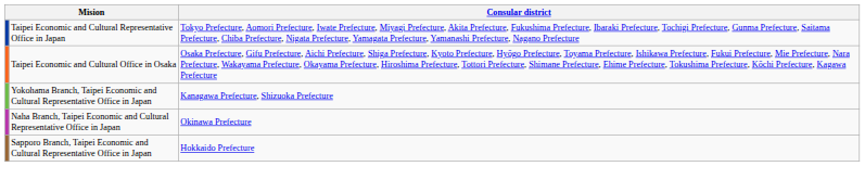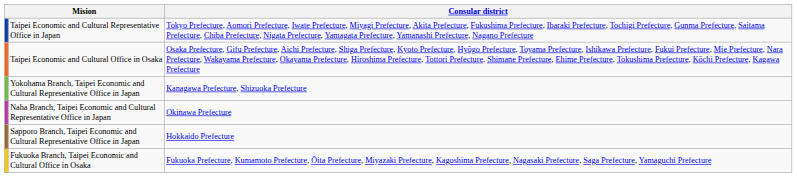 <table class="wikitable" style="font-size:small">
 <tr>
 <th colspan="2" style="width:16em;">Mision</th>
 <th><a href='#'>Consular district</a></th>
 </tr>
 <tr>
 <td style = "background: #0039a6"></td>
 <td>Taipei Economic and Cultural Representative Office in Japan</td>
 <td><a href='#'>Tokyo Prefecture</a>, <a href='#'>Aomori Prefecture</a>, <a href='#'>Iwate Prefecture</a>, <a href='#'>Miyagi Prefecture</a>, <a href='#'>Akita Prefecture</a>, <a href='#'>Fukushima Prefecture</a>, <a href='#'>Ibaraki Prefecture</a>, <a href='#'>Tochigi Prefecture</a>, <a href='#'>Gunma Prefecture</a>, <a href='#'>Saitama Prefecture</a>, <a href='#'>Chiba Prefecture</a>, <a href='#'>Nigata Prefecture</a>, <a href='#'>Yamagata Prefecture</a>, <a href='#'>Yamanashi Prefecture</a>, <a href='#'>Nagano Prefecture</a></td>
 </tr>
 <tr>
 <td style = "background:#ff6319 "></td>
 <td>Taipei Economic and Cultural Office in Osaka</td>
 <td><a href='#'>Osaka Prefecture</a>, <a href='#'>Gifu Prefecture</a>, <a href='#'>Aichi Prefecture</a>, <a href='#'>Shiga Prefecture</a>, <a href='#'>Kyoto Prefecture</a>, <a href='#'>Hyōgo Prefecture</a>, <a href='#'>Toyama Prefecture</a>, <a href='#'>Ishikawa Prefecture</a>, <a href='#'>Fukui Prefecture</a>, <a href='#'>Mie Prefecture</a>, <a href='#'>Nara Prefecture</a>, <a href='#'>Wakayama Prefecture</a>, <a href='#'>Okayama Prefecture</a>, <a href='#'>Hiroshima Prefecture</a>, <a href='#'>Tottori Prefecture</a>, <a href='#'>Shimane Prefecture</a>, <a href='#'>Ehime Prefecture</a>, <a href='#'>Tokushima Prefecture</a>, <a href='#'>Kōchi Prefecture</a>, <a href='#'>Kagawa Prefecture</a></td>
 </tr>
 <tr>
 <td style = "background: #6cbe45"></td>
 <td>Yokohama Branch, Taipei Economic and Cultural Representative Office in Japan</td>
 <td><a href='#'>Kanagawa Prefecture</a>, <a href='#'>Shizuoka Prefecture</a></td>
 </tr>
 <tr>
 <td style = "background: #b933ad"></td>
 <td>Naha Branch, Taipei Economic and Cultural Representative Office in Japan</td>
 <td><a href='#'>Okinawa Prefecture</a></td>
 </tr>
 <tr>
 <td style = "background: #996633"></td>
 <td>Sapporo Branch, Taipei Economic and Cultural Representative Office in Japan</td>
 <td><a href='#'>Hokkaido Prefecture</a></td>
 </tr>
+<tr>
+<td style = "background: #fccc0a"></td>
+<td>Fukuoka Branch, Taipei Economic and Cultural Office in Osaka</td>
+<td><a href='#'>Fukuoka Prefecture</a>, <a href='#'>Kumamoto Prefecture</a>, <a href='#'>Ōita Prefecture</a>, <a href='#'>Miyazaki Prefecture</a>, <a href='#'>Kagoshima Prefecture</a>, <a href='#'>Nagasaki Prefecture</a>, <a href='#'>Saga Prefecture</a>, <a href='#'>Yamaguchi Prefecture</a></td>
+</tr>
 </table>
